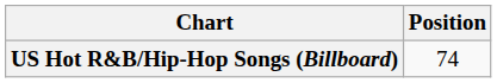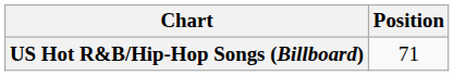 <table class="wikitable plainrowheaders" style="text-align:center">
 <tr>
 <th>Chart</th>
 <th>Position</th>
 </tr>
 <tr>
 <th scope="row">US Hot R&B/Hip-Hop Songs (<em>Billboard</em>)</th>
-<td>74</td>
+<td>71</td>
 </tr>
 </table>
